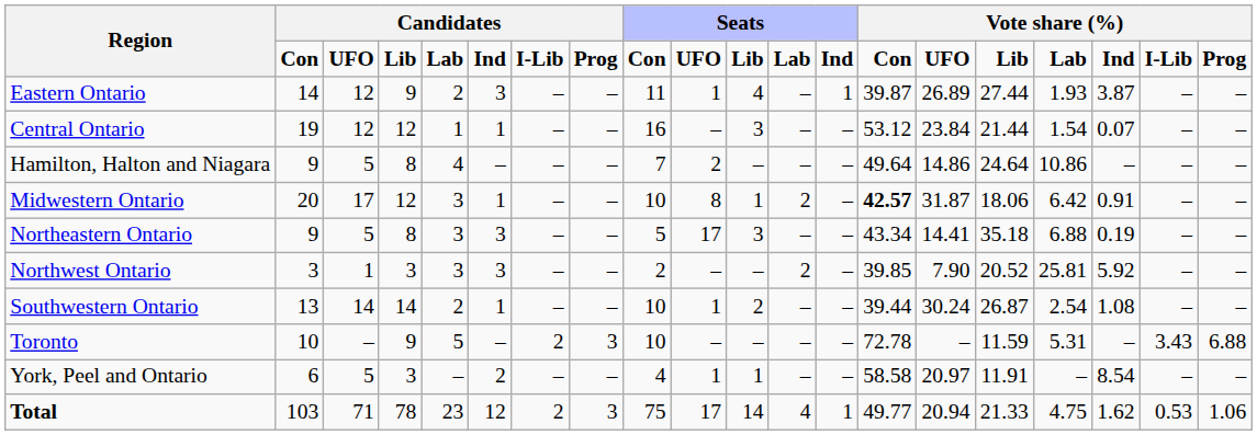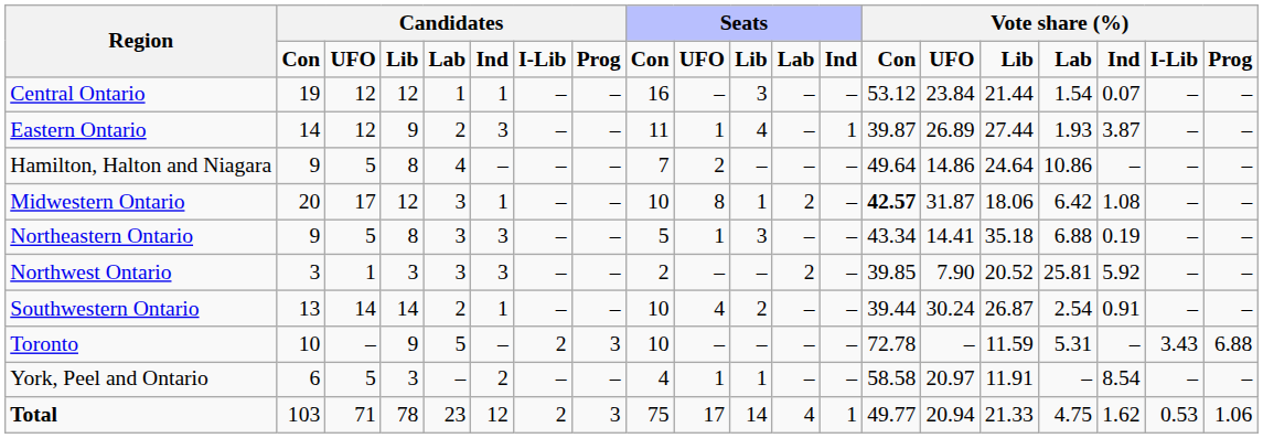 <table class="wikitable" style="text-align:right; font-size:90%">
 <tr>
 <th rowspan="2">Region</th>
 <th colspan="7">Candidates</th>
 <th style="background:#B8BFFE;" colspan="5">Seats</th>
 <th colspan="7">Vote share (%)</th>
 </tr>
 <tr>
 <td><strong>Con</strong></td>
 <td><strong>UFO</strong></td>
 <td><strong>Lib</strong></td>
 <td><strong>Lab</strong></td>
 <td><strong>Ind</strong></td>
 <td><strong>I-Lib</strong></td>
 <td><strong>Prog</strong></td>
 <td><strong>Con</strong></td>
 <td><strong>UFO</strong></td>
 <td><strong>Lib</strong></td>
 <td><strong>Lab</strong></td>
 <td><strong>Ind</strong></td>
 <td><strong>Con</strong></td>
 <td><strong>UFO</strong></td>
 <td><strong>Lib</strong></td>
 <td><strong>Lab</strong></td>
 <td><strong>Ind</strong></td>
 <td><strong>I-Lib</strong></td>
 <td><strong>Prog</strong></td>
 </tr>
 <tr>
+<td style="text-align:left;"><a href='#'>Central Ontario</a></td>
+<td>19</td>
+<td>12</td>
+<td>12</td>
+<td>1</td>
+<td>1</td>
+<td>–</td>
+<td>–</td>
+<td>16</td>
+<td>–</td>
+<td>3</td>
+<td>–</td>
+<td>–</td>
+<td>53.12</td>
+<td>23.84</td>
+<td>21.44</td>
+<td>1.54</td>
+<td>0.07</td>
+<td>–</td>
+<td>–</td>
+</tr>
+<tr>
 <td style="text-align:left;"><a href='#'>Eastern Ontario</a></td>
 <td>14</td>
 <td>12</td>
 <td>9</td>
 <td>2</td>
 <td>3</td>
 <td>–</td>
 <td>–</td>
 <td>11</td>
 <td>1</td>
 <td>4</td>
 <td>–</td>
 <td>1</td>
 <td>39.87</td>
 <td>26.89</td>
 <td>27.44</td>
 <td>1.93</td>
 <td>3.87</td>
-<td>–</td>
-<td>–</td>
-</tr>
-<tr>
-<td style="text-align:left;"><a href='#'>Central Ontario</a></td>
-<td>19</td>
-<td>12</td>
-<td>12</td>
-<td>1</td>
-<td>1</td>
-<td>–</td>
-<td>–</td>
-<td>16</td>
-<td>–</td>
-<td>3</td>
-<td>–</td>
-<td>–</td>
-<td>53.12</td>
-<td>23.84</td>
-<td>21.44</td>
-<td>1.54</td>
-<td>0.07</td>
 <td>–</td>
 <td>–</td>
 </tr>
 <tr>
 <td style="text-align:left;">Hamilton, Halton and Niagara</td>
 <td>9</td>
 <td>5</td>
 <td>8</td>
 <td>4</td>
 <td>–</td>
 <td>–</td>
 <td>–</td>
 <td>7</td>
 <td>2</td>
 <td>–</td>
 <td>–</td>
 <td>–</td>
 <td>49.64</td>
 <td>14.86</td>
 <td>24.64</td>
 <td>10.86</td>
 <td>–</td>
 <td>–</td>
 <td>–</td>
 </tr>
 <tr>
 <td style="text-align:left;"><a href='#'>Midwestern Ontario</a></td>
 <td>20</td>
 <td>17</td>
 <td>12</td>
 <td>3</td>
 <td>1</td>
 <td>–</td>
 <td>–</td>
 <td>10</td>
 <td>8</td>
 <td>1</td>
 <td>2</td>
 <td>–</td>
 <td><strong>42.57</strong></td>
 <td>31.87</td>
 <td>18.06</td>
 <td>6.42</td>
-<td>0.91</td>
+<td>1.08</td>
 <td>–</td>
 <td>–</td>
 </tr>
 <tr>
 <td style="text-align:left;"><a href='#'>Northeastern Ontario</a></td>
 <td>9</td>
 <td>5</td>
 <td>8</td>
 <td>3</td>
 <td>3</td>
 <td>–</td>
 <td>–</td>
 <td>5</td>
-<td>17</td>
+<td>1</td>
 <td>3</td>
 <td>–</td>
 <td>–</td>
 <td>43.34</td>
 <td>14.41</td>
 <td>35.18</td>
 <td>6.88</td>
 <td>0.19</td>
 <td>–</td>
 <td>–</td>
 </tr>
 <tr>
 <td style="text-align:left;"><a href='#'>Northwest Ontario</a></td>
 <td>3</td>
 <td>1</td>
 <td>3</td>
 <td>3</td>
 <td>3</td>
 <td>–</td>
 <td>–</td>
 <td>2</td>
 <td>–</td>
 <td>–</td>
 <td>2</td>
 <td>–</td>
 <td>39.85</td>
 <td>7.90</td>
 <td>20.52</td>
 <td>25.81</td>
 <td>5.92</td>
 <td>–</td>
 <td>–</td>
 </tr>
 <tr>
 <td style="text-align:left;"><a href='#'>Southwestern Ontario</a></td>
 <td>13</td>
 <td>14</td>
 <td>14</td>
 <td>2</td>
 <td>1</td>
 <td>–</td>
 <td>–</td>
 <td>10</td>
-<td>1</td>
+<td>4</td>
 <td>2</td>
 <td>–</td>
 <td>–</td>
 <td>39.44</td>
 <td>30.24</td>
 <td>26.87</td>
 <td>2.54</td>
-<td>1.08</td>
+<td>0.91</td>
 <td>–</td>
 <td>–</td>
 </tr>
 <tr>
 <td style="text-align:left;"><a href='#'>Toronto</a></td>
 <td>10</td>
 <td>–</td>
 <td>9</td>
 <td>5</td>
 <td>–</td>
 <td>2</td>
 <td>3</td>
 <td>10</td>
 <td>–</td>
 <td>–</td>
 <td>–</td>
 <td>–</td>
 <td>72.78</td>
 <td>–</td>
 <td>11.59</td>
 <td>5.31</td>
 <td>–</td>
 <td>3.43</td>
 <td>6.88</td>
 </tr>
 <tr>
 <td style="text-align:left;">York, Peel and Ontario</td>
 <td>6</td>
 <td>5</td>
 <td>3</td>
 <td>–</td>
 <td>2</td>
 <td>–</td>
 <td>–</td>
 <td>4</td>
 <td>1</td>
 <td>1</td>
 <td>–</td>
 <td>–</td>
 <td>58.58</td>
 <td>20.97</td>
 <td>11.91</td>
 <td>–</td>
 <td>8.54</td>
 <td>–</td>
 <td>–</td>
 </tr>
 <tr>
 <td style="text-align:left;"><strong>Total</strong></td>
 <td>103</td>
 <td>71</td>
 <td>78</td>
 <td>23</td>
 <td>12</td>
 <td>2</td>
 <td>3</td>
 <td>75</td>
 <td>17</td>
 <td>14</td>
 <td>4</td>
 <td>1</td>
 <td>49.77</td>
 <td>20.94</td>
 <td>21.33</td>
 <td>4.75</td>
 <td>1.62</td>
 <td>0.53</td>
 <td>1.06</td>
 </tr>
 </table>
